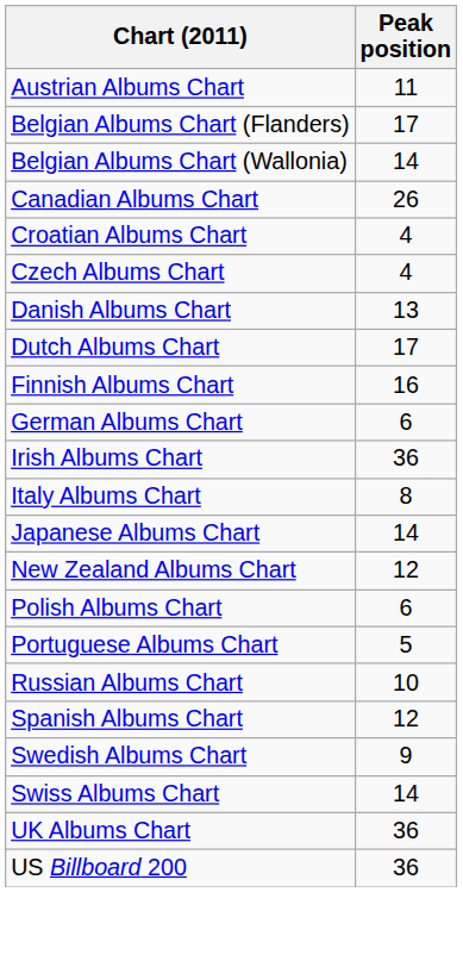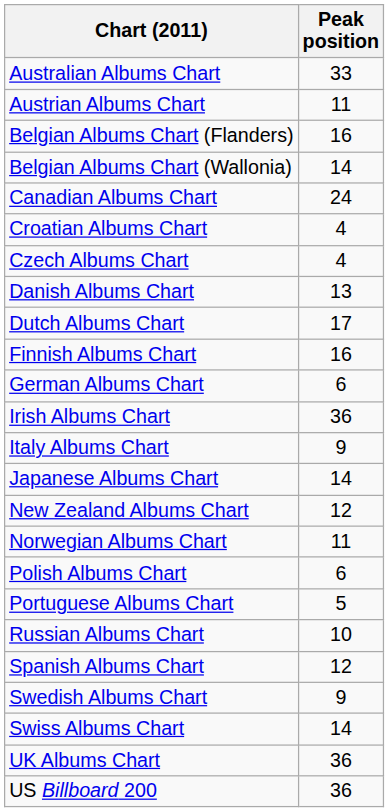 <table class="wikitable sortable">
 <tr>
 <th>Chart (2011)</th>
 <th>Peak<br>position</th>
+</tr>
+<tr>
+<td><a href='#'>Australian Albums Chart</a></td>
+<td style="text-align:center;">33</td>
 </tr>
 <tr>
 <td><a href='#'>Austrian Albums Chart</a></td>
 <td style="text-align:center;">11</td>
 </tr>
 <tr>
 <td><a href='#'>Belgian Albums Chart</a> (Flanders)</td>
-<td style="text-align:center;">17</td>
+<td style="text-align:center;">16</td>
 </tr>
 <tr>
 <td><a href='#'>Belgian Albums Chart</a> (Wallonia)</td>
 <td style="text-align:center;">14</td>
 </tr>
 <tr>
 <td><a href='#'>Canadian Albums Chart</a></td>
-<td style="text-align:center;">26</td>
+<td style="text-align:center;">24</td>
 </tr>
 <tr>
 <td><a href='#'>Croatian Albums Chart</a></td>
 <td style="text-align:center;">4</td>
 </tr>
 <tr>
 <td><a href='#'>Czech Albums Chart</a></td>
 <td style="text-align:center;">4</td>
 </tr>
 <tr>
 <td><a href='#'>Danish Albums Chart</a></td>
 <td style="text-align:center;">13</td>
 </tr>
 <tr>
 <td><a href='#'>Dutch Albums Chart</a></td>
 <td style="text-align:center;">17</td>
 </tr>
 <tr>
 <td><a href='#'>Finnish Albums Chart</a></td>
 <td style="text-align:center;">16</td>
 </tr>
 <tr>
 <td><a href='#'>German Albums Chart</a></td>
 <td style="text-align:center;">6</td>
 </tr>
 <tr>
 <td><a href='#'>Irish Albums Chart</a></td>
 <td style="text-align:center;">36</td>
 </tr>
 <tr>
 <td><a href='#'>Italy Albums Chart</a></td>
-<td style="text-align:center;">8</td>
+<td style="text-align:center;">9</td>
 </tr>
 <tr>
 <td><a href='#'>Japanese Albums Chart</a></td>
 <td style="text-align:center;">14</td>
 </tr>
 <tr>
 <td><a href='#'>New Zealand Albums Chart</a></td>
 <td style="text-align:center;">12</td>
+</tr>
+<tr>
+<td><a href='#'>Norwegian Albums Chart</a></td>
+<td style="text-align:center;">11</td>
 </tr>
 <tr>
 <td><a href='#'>Polish Albums Chart</a></td>
 <td style="text-align:center;">6</td>
 </tr>
 <tr>
 <td><a href='#'>Portuguese Albums Chart</a></td>
 <td style="text-align:center;">5</td>
 </tr>
 <tr>
 <td><a href='#'>Russian Albums Chart</a></td>
 <td style="text-align:center;">10</td>
 </tr>
 <tr>
 <td><a href='#'>Spanish Albums Chart</a></td>
 <td style="text-align:center;">12</td>
 </tr>
 <tr>
 <td><a href='#'>Swedish Albums Chart</a></td>
 <td style="text-align:center;">9</td>
 </tr>
 <tr>
 <td><a href='#'>Swiss Albums Chart</a></td>
 <td style="text-align:center;">14</td>
 </tr>
 <tr>
 <td><a href='#'>UK Albums Chart</a></td>
 <td style="text-align:center;">36</td>
 </tr>
 <tr>
 <td>US <a href='#'><em>Billboard</em> 200</a></td>
 <td style="text-align:center;">36</td>
 </tr>
 </table>
